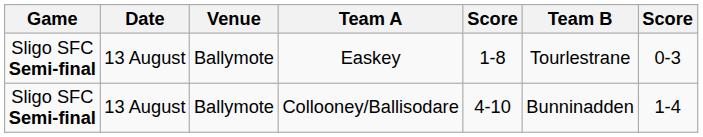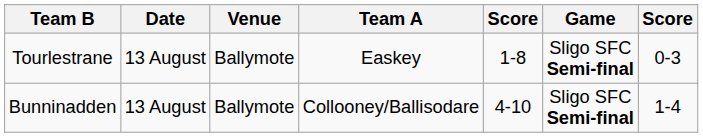 <table class="wikitable">
 <tr>
-<th>Game</th>
+<th>Team B</th>
 <th>Date</th>
 <th>Venue</th>
 <th>Team A</th>
 <th>Score</th>
-<th>Team B</th>
+<th>Game</th>
 <th>Score</th>
 </tr>
 <tr align="center">
-<td>Sligo SFC<br><strong>Semi-final</strong></td>
+<td>Tourlestrane</td>
 <td>13 August</td>
 <td>Ballymote</td>
 <td>Easkey</td>
 <td>1-8</td>
-<td>Tourlestrane</td>
+<td>Sligo SFC<br><strong>Semi-final</strong></td>
 <td>0-3</td>
 </tr>
 <tr align="center">
-<td>Sligo SFC<br><strong>Semi-final</strong></td>
+<td>Bunninadden</td>
 <td>13 August</td>
 <td>Ballymote</td>
 <td>Collooney/Ballisodare</td>
 <td>4-10</td>
-<td>Bunninadden</td>
+<td>Sligo SFC<br><strong>Semi-final</strong></td>
 <td>1-4</td>
 </tr>
 </table>
